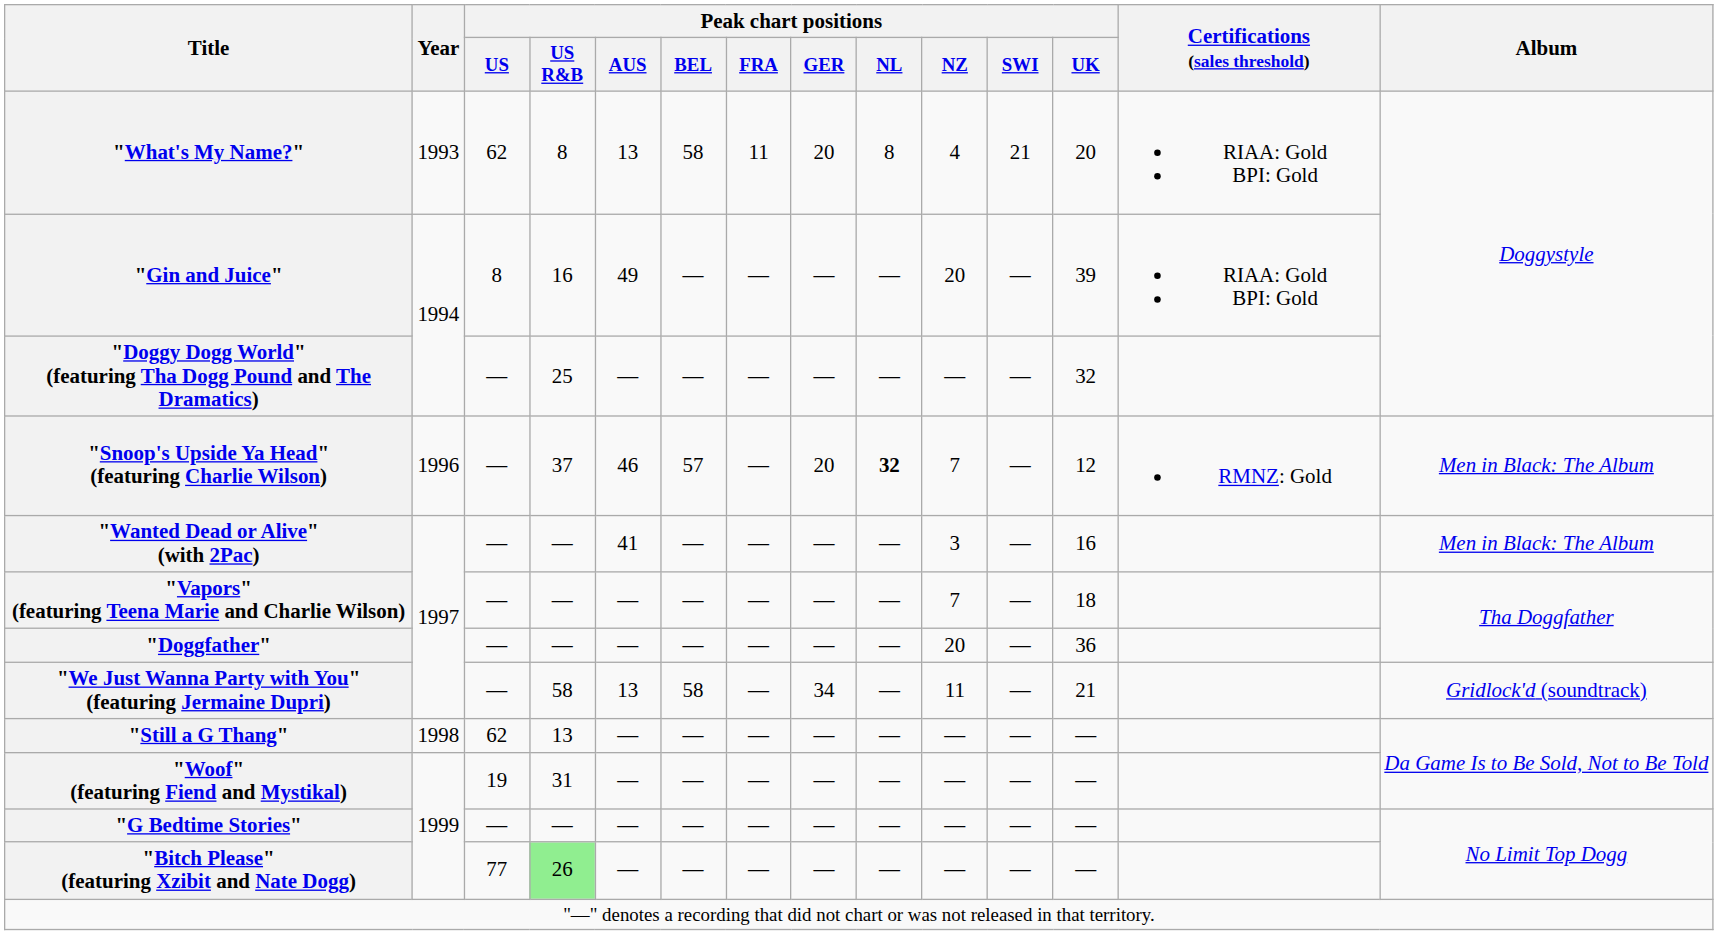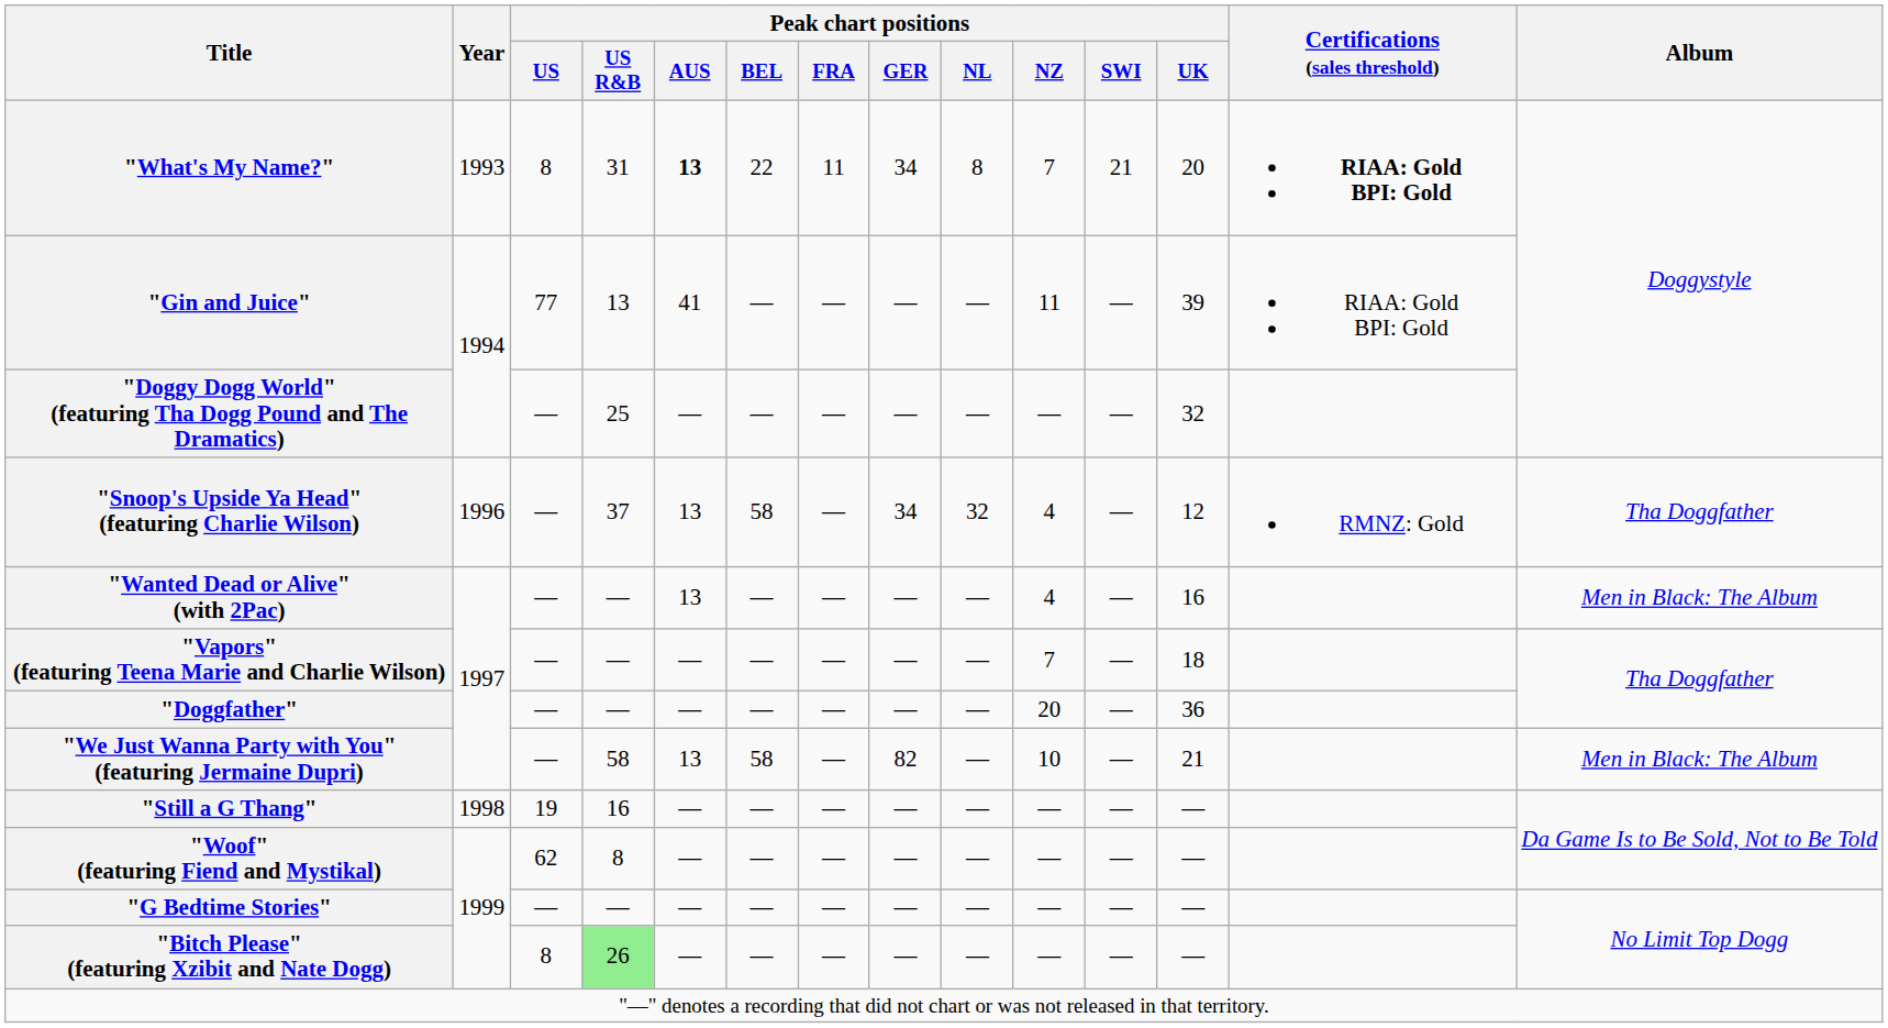 <table class="wikitable plainrowheaders" style="text-align:center;">
 <tr>
 <th scope="col" rowspan="2" style="width:19em;">Title</th>
 <th scope="col" rowspan="2">Year</th>
 <th scope="col" colspan="10">Peak chart positions</th>
 <th scope="col" rowspan="2" style="width:12em;"><a href='#'>Certifications</a><br><small>(<a href='#'>sales threshold</a>)</small></th>
 <th scope="col" rowspan="2">Album</th>
 </tr>
 <tr>
 <th scope="col" style="width:3em; font-size:90%"><a href='#'>US</a><br></th>
 <th scope="col" style="width:3em; font-size:90%"><a href='#'>US<br>R&B</a><br></th>
 <th scope="col" style="width:3em; font-size:90%"><a href='#'>AUS</a><br></th>
 <th scope="col" style="width:3em; font-size:90%"><a href='#'>BEL</a><br></th>
 <th scope="col" style="width:3em; font-size:90%"><a href='#'>FRA</a><br></th>
 <th scope="col" style="width:3em; font-size:90%"><a href='#'>GER</a><br></th>
 <th scope="col" style="width:3em; font-size:90%"><a href='#'>NL</a><br></th>
 <th scope="col" style="width:3em; font-size:90%"><a href='#'>NZ</a><br></th>
 <th scope="col" style="width:3em;font-size:90%;"><a href='#'>SWI</a><br></th>
 <th scope="col" style="width:3em; font-size:90%"><a href='#'>UK</a><br></th>
 </tr>
 <tr>
 <th scope="row">"<a href='#'>What's My Name?</a>"</th>
 <td>1993</td>
-<td>62</td>
 <td>8</td>
-<td>13</td>
-<td>58</td>
+<td>31</td>
+<td><strong>13</strong></td>
+<td>22</td>
 <td>11</td>
-<td>20</td>
+<td>34</td>
 <td>8</td>
-<td>4</td>
+<td>7</td>
 <td>21</td>
 <td>20</td>
-<td><br><ul><li>RIAA: Gold</li><li>BPI: Gold</li></ul></td>
+<td><strong><br><ul><li>RIAA: Gold</li><li>BPI: Gold</li></ul></strong></td>
 <td rowspan="3"><em><a href='#'>Doggystyle</a></em></td>
 </tr>
 <tr>
 <th scope="row">"<a href='#'>Gin and Juice</a>"</th>
 <td rowspan="2">1994</td>
-<td>8</td>
-<td>16</td>
-<td>49</td>
+<td>77</td>
+<td>13</td>
+<td>41</td>
 <td>—</td>
 <td>—</td>
 <td>—</td>
 <td>—</td>
-<td>20</td>
+<td>11</td>
 <td>—</td>
 <td>39</td>
 <td><br><ul><li>RIAA: Gold</li><li>BPI: Gold</li></ul></td>
 </tr>
 <tr>
 <th scope="row">"<a href='#'>Doggy Dogg World</a>"<br><span>(featuring <a href='#'>Tha Dogg Pound</a> and <a href='#'>The Dramatics</a>)</span></th>
 <td>—</td>
 <td>25</td>
 <td>—</td>
 <td>—</td>
 <td>—</td>
 <td>—</td>
 <td>—</td>
 <td>—</td>
 <td>—</td>
 <td>32</td>
 </tr>
 <tr>
 <th scope="row">"<a href='#'>Snoop's Upside Ya Head</a>"<br><span>(featuring <a href='#'>Charlie Wilson</a>)</span></th>
 <td>1996</td>
 <td>—</td>
 <td>37</td>
-<td>46</td>
-<td>57</td>
+<td>13</td>
+<td>58</td>
 <td>—</td>
-<td>20</td>
-<td><strong>32</strong></td>
-<td>7</td>
+<td>34</td>
+<td>32</td>
+<td>4</td>
 <td>—</td>
 <td>12</td>
 <td><br><ul><li><a href='#'>RMNZ</a>: Gold</li></ul></td>
-<td><em><a href='#'>Men in Black: The Album</a></em></td>
+<td><em><a href='#'>Tha Doggfather</a></em></td>
 </tr>
 <tr>
 <th scope="row">"<a href='#'>Wanted Dead or Alive</a>"<br><span>(with <a href='#'>2Pac</a>)</span></th>
 <td rowspan="4">1997</td>
 <td>—</td>
 <td>—</td>
-<td>41</td>
+<td>13</td>
 <td>—</td>
 <td>—</td>
 <td>—</td>
 <td>—</td>
-<td>3</td>
+<td>4</td>
 <td>—</td>
 <td>16</td>
 <td></td>
 <td><em><a href='#'>Men in Black: The Album</a></em></td>
 </tr>
 <tr>
 <th scope="row">"<a href='#'>Vapors</a>"<br><span>(featuring <a href='#'>Teena Marie</a> and Charlie Wilson)</span></th>
 <td>—</td>
 <td>—</td>
 <td>—</td>
 <td>—</td>
 <td>—</td>
 <td>—</td>
 <td>—</td>
 <td>7</td>
 <td>—</td>
 <td>18</td>
 <td></td>
 <td rowspan="2"><em><a href='#'>Tha Doggfather</a></em></td>
 </tr>
 <tr>
 <th scope="row">"<a href='#'>Doggfather</a>"</th>
 <td>—</td>
 <td>—</td>
 <td>—</td>
 <td>—</td>
 <td>—</td>
 <td>—</td>
 <td>—</td>
 <td>20</td>
 <td>—</td>
 <td>36</td>
 <td></td>
 </tr>
 <tr>
 <th scope="row">"<a href='#'>We Just Wanna Party with You</a>"<br><span>(featuring <a href='#'>Jermaine Dupri</a>)</span></th>
 <td>—</td>
 <td>58</td>
 <td>13</td>
 <td>58</td>
 <td>—</td>
-<td>34</td>
+<td>82</td>
 <td>—</td>
-<td>11</td>
+<td>10</td>
 <td>—</td>
 <td>21</td>
 <td></td>
-<td><a href='#'><em>Gridlock'd</em> (soundtrack)</a></td>
+<td><em><a href='#'>Men in Black: The Album</a></em></td>
 </tr>
 <tr>
 <th scope="row">"<a href='#'>Still a G Thang</a>"</th>
 <td>1998</td>
-<td>62</td>
-<td>13</td>
+<td>19</td>
+<td>16</td>
 <td>—</td>
 <td>—</td>
 <td>—</td>
 <td>—</td>
 <td>—</td>
 <td>—</td>
 <td>—</td>
 <td>—</td>
 <td></td>
 <td rowspan="2"><em><a href='#'>Da Game Is to Be Sold, Not to Be Told</a></em></td>
 </tr>
 <tr>
 <th scope="row">"<a href='#'>Woof</a>"<br><span>(featuring <a href='#'>Fiend</a> and <a href='#'>Mystikal</a>)</span></th>
 <td rowspan="3">1999</td>
-<td>19</td>
-<td>31</td>
+<td>62</td>
+<td>8</td>
 <td>—</td>
 <td>—</td>
 <td>—</td>
 <td>—</td>
 <td>—</td>
 <td>—</td>
 <td>—</td>
 <td>—</td>
 <td></td>
 </tr>
 <tr>
 <th scope="row">"<a href='#'>G Bedtime Stories</a>"</th>
 <td>—</td>
 <td>—</td>
 <td>—</td>
 <td>—</td>
 <td>—</td>
 <td>—</td>
 <td>—</td>
 <td>—</td>
 <td>—</td>
 <td>—</td>
 <td></td>
 <td rowspan="2"><em><a href='#'>No Limit Top Dogg</a></em></td>
 </tr>
 <tr>
 <th scope="row">"<a href='#'>Bitch Please</a>"<br><span>(featuring <a href='#'>Xzibit</a> and <a href='#'>Nate Dogg</a>)</span></th>
-<td>77</td>
+<td>8</td>
 <td style="background: lightgreen;">26</td>
 <td>—</td>
 <td>—</td>
 <td>—</td>
 <td>—</td>
 <td>—</td>
 <td>—</td>
 <td>—</td>
 <td>—</td>
 <td></td>
 </tr>
 <tr>
 <td colspan="15" style="font-size:90%">"—" denotes a recording that did not chart or was not released in that territory.</td>
 </tr>
 </table>
